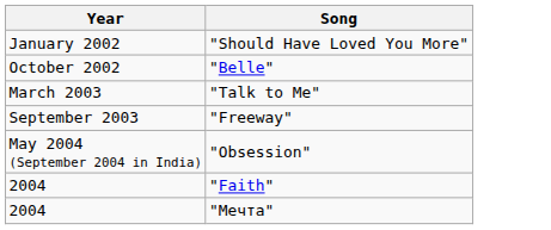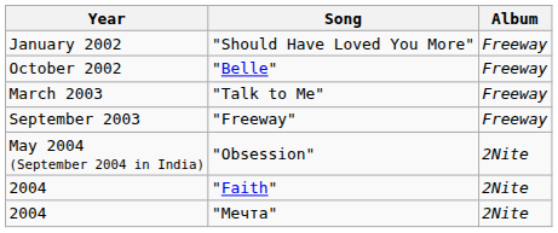 <table class="wikitable">
 <tr>
 <th>Year</th>
 <th>Song</th>
+<th>Album</th>
 </tr>
 <tr>
 <td>January 2002</td>
 <td>"Should Have Loved You More"</td>
+<td><em>Freeway</em></td>
 </tr>
 <tr>
 <td>October 2002</td>
 <td>"<a href='#'>Belle</a>"</td>
+<td><em>Freeway</em></td>
 </tr>
 <tr>
 <td>March 2003</td>
 <td>"Talk to Me"</td>
+<td><em>Freeway</em></td>
 </tr>
 <tr>
 <td>September 2003</td>
 <td>"Freeway"</td>
+<td><em>Freeway</em></td>
 </tr>
 <tr>
 <td>May 2004<br><small>(September 2004 in India)</small></td>
 <td>"Obsession"</td>
+<td><em>2Nite</em></td>
 </tr>
 <tr>
 <td>2004</td>
 <td>"<a href='#'>Faith</a>"</td>
+<td><em>2Nite</em></td>
 </tr>
 <tr>
 <td>2004</td>
 <td>"Мечта"</td>
+<td><em>2Nite</em></td>
 </tr>
 </table>
